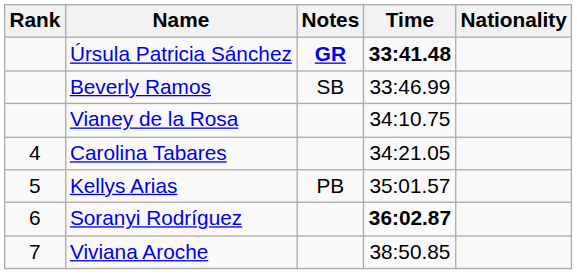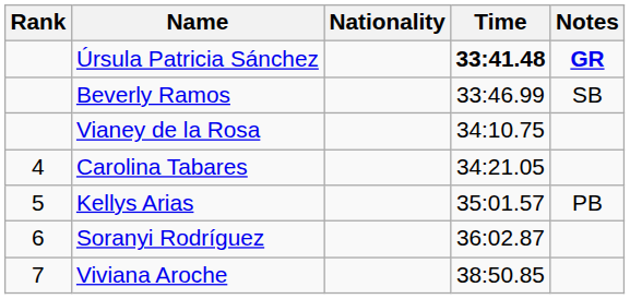 <table class="wikitable sortable" style="text-align:center">
 <tr>
 <th>Rank</th>
 <th>Name</th>
+<th>Nationality</th>
+<th>Time</th>
 <th>Notes</th>
-<th>Time</th>
-<th>Nationality</th>
 </tr>
 <tr>
 <td></td>
 <td align=left><a href='#'>Úrsula Patricia Sánchez</a></td>
+<td align=left></td>
+<td><strong>33:41.48</strong></td>
 <td><strong><a href='#'>GR</a></strong></td>
-<td><strong>33:41.48</strong></td>
-<td align=left></td>
 </tr>
 <tr>
 <td></td>
 <td align=left><a href='#'>Beverly Ramos</a></td>
+<td align=left></td>
+<td>33:46.99</td>
 <td>SB</td>
-<td>33:46.99</td>
-<td align=left></td>
 </tr>
 <tr>
 <td></td>
 <td align=left><a href='#'>Vianey de la Rosa</a></td>
+<td align=left></td>
+<td>34:10.75</td>
 <td></td>
-<td>34:10.75</td>
-<td align=left></td>
 </tr>
 <tr>
 <td>4</td>
 <td align=left><a href='#'>Carolina Tabares</a></td>
+<td align=left></td>
+<td>34:21.05</td>
 <td></td>
-<td>34:21.05</td>
-<td align=left></td>
 </tr>
 <tr>
 <td>5</td>
 <td align=left><a href='#'>Kellys Arias</a></td>
+<td align=left></td>
+<td>35:01.57</td>
 <td>PB</td>
-<td>35:01.57</td>
-<td align=left></td>
 </tr>
 <tr>
 <td>6</td>
 <td align=left><a href='#'>Soranyi Rodríguez</a></td>
+<td align=left></td>
+<td>36:02.87</td>
 <td></td>
-<td><strong>36:02.87</strong></td>
-<td align=left></td>
 </tr>
 <tr>
 <td>7</td>
 <td align=left><a href='#'>Viviana Aroche</a></td>
+<td align=left></td>
+<td>38:50.85</td>
 <td></td>
-<td>38:50.85</td>
-<td align=left></td>
 </tr>
 </table>
